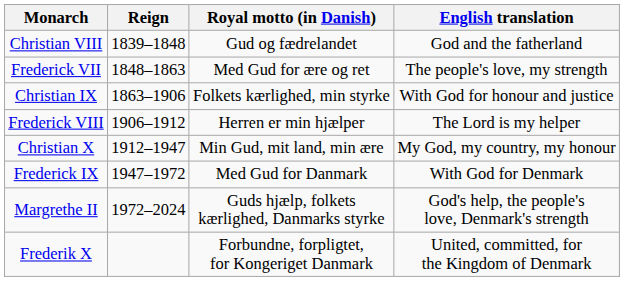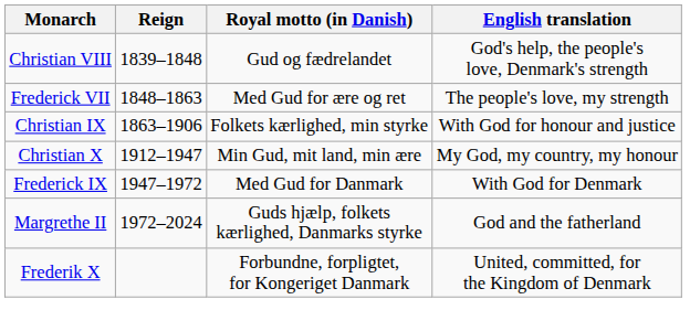 <table class="wikitable" style="text-align:center;">
 <tr>
 <th>Monarch</th>
 <th>Reign</th>
 <th>Royal motto (in <a href='#'>Danish</a>)</th>
 <th><a href='#'>English</a> translation</th>
 </tr>
 <tr>
 <td><a href='#'>Christian VIII</a></td>
 <td>1839–1848</td>
 <td>Gud og fædrelandet</td>
-<td>God and the fatherland</td>
+<td>God's help, the people's<br>love, Denmark's strength</td>
 </tr>
 <tr>
 <td><a href='#'>Frederick VII</a></td>
 <td>1848–1863</td>
 <td>Med Gud for ære og ret</td>
 <td>The people's love, my strength</td>
 </tr>
 <tr>
 <td><a href='#'>Christian IX</a></td>
 <td>1863–1906</td>
 <td>Folkets kærlighed, min styrke</td>
 <td>With God for honour and justice</td>
-</tr>
-<tr>
-<td><a href='#'>Frederick VIII</a></td>
-<td>1906–1912</td>
-<td>Herren er min hjælper</td>
-<td>The Lord is my helper</td>
 </tr>
 <tr>
 <td><a href='#'>Christian X</a></td>
 <td>1912–1947</td>
 <td>Min Gud, mit land, min ære</td>
 <td>My God, my country, my honour</td>
 </tr>
 <tr>
 <td><a href='#'>Frederick IX</a></td>
 <td>1947–1972</td>
 <td>Med Gud for Danmark</td>
 <td>With God for Denmark</td>
 </tr>
 <tr>
 <td><a href='#'>Margrethe II</a></td>
 <td>1972–2024</td>
 <td>Guds hjælp, folkets<br>kærlighed, Danmarks styrke</td>
-<td>God's help, the people's<br>love, Denmark's strength</td>
+<td>God and the fatherland</td>
 </tr>
 <tr>
 <td><a href='#'>Frederik X</a></td>
 <td></td>
 <td>Forbundne, forpligtet,<br>for Kongeriget Danmark</td>
 <td>United, committed, for<br>the Kingdom of Denmark</td>
 </tr>
 </table>
